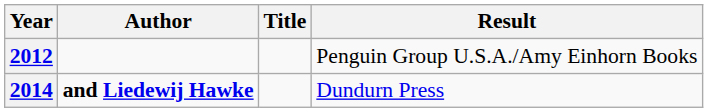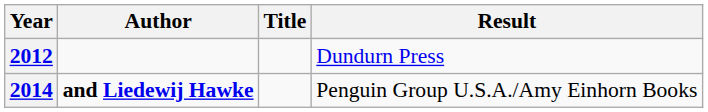 <table class="wikitable sortable mw-collapsible">
 <tr>
 <th>Year</th>
 <th>Author</th>
 <th>Title</th>
 <th>Result</th>
 </tr>
 <tr>
 <th><a href='#'>2012</a></th>
 <td></td>
 <td><em></em></td>
-<td>Penguin Group U.S.A./Amy Einhorn Books</td>
+<td><a href='#'>Dundurn Press</a></td>
 </tr>
 <tr>
 <th><a href='#'>2014</a></th>
 <td><strong> and <a href='#'>Liedewij Hawke</a></strong></td>
 <td><em></em></td>
-<td><a href='#'>Dundurn Press</a></td>
+<td>Penguin Group U.S.A./Amy Einhorn Books</td>
 </tr>
 </table>
